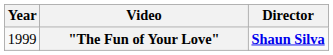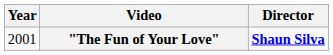 <table class="wikitable plainrowheaders">
 <tr>
 <th>Year</th>
 <th style="width:14em;">Video</th>
 <th>Director</th>
 </tr>
 <tr>
-<td>1999</td>
+<td>2001</td>
 <th scope="row">"The Fun of Your Love"</th>
 <td><strong><a href='#'>Shaun Silva</a></strong></td>
 </tr>
 </table>
